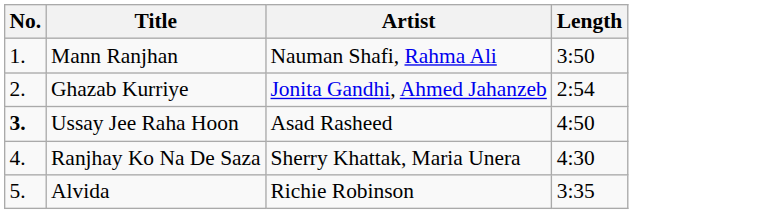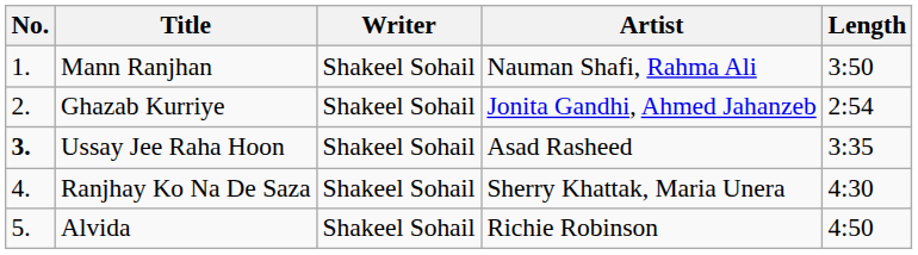 <table class="wikitable">
 <tr>
 <th>No.</th>
 <th>Title</th>
+<th>Writer</th>
 <th>Artist</th>
 <th>Length</th>
 </tr>
 <tr>
 <td>1.</td>
 <td>Mann Ranjhan</td>
+<td>Shakeel Sohail</td>
 <td>Nauman Shafi, <a href='#'>Rahma Ali</a></td>
 <td>3:50</td>
 </tr>
 <tr>
 <td>2.</td>
 <td>Ghazab Kurriye</td>
+<td>Shakeel Sohail</td>
 <td><a href='#'>Jonita Gandhi</a>, <a href='#'>Ahmed Jahanzeb</a></td>
 <td>2:54</td>
 </tr>
 <tr>
 <td><strong>3.</strong></td>
 <td>Ussay Jee Raha Hoon</td>
+<td>Shakeel Sohail</td>
 <td>Asad Rasheed</td>
-<td>4:50</td>
+<td>3:35</td>
 </tr>
 <tr>
 <td>4.</td>
 <td>Ranjhay Ko Na De Saza</td>
+<td>Shakeel Sohail</td>
 <td>Sherry Khattak, Maria Unera</td>
 <td>4:30</td>
 </tr>
 <tr>
 <td>5.</td>
 <td>Alvida</td>
+<td>Shakeel Sohail</td>
 <td>Richie Robinson</td>
-<td>3:35</td>
+<td>4:50</td>
 </tr>
 </table>
